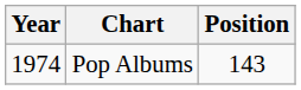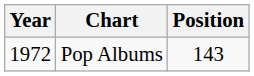 <table class="wikitable">
 <tr>
 <th>Year</th>
 <th>Chart</th>
 <th>Position</th>
 </tr>
 <tr>
-<td>1974</td>
+<td>1972</td>
 <td>Pop Albums</td>
 <td align="center">143</td>
 </tr>
 </table>
